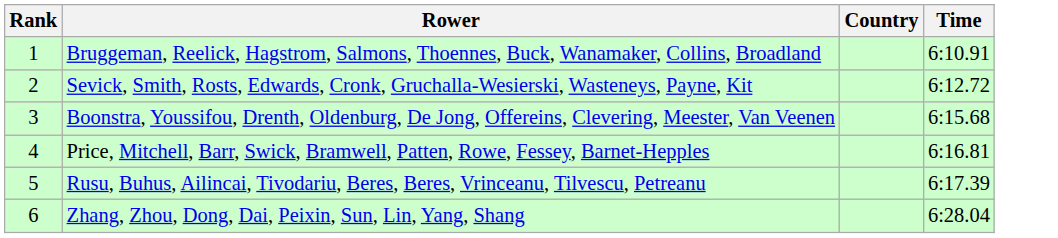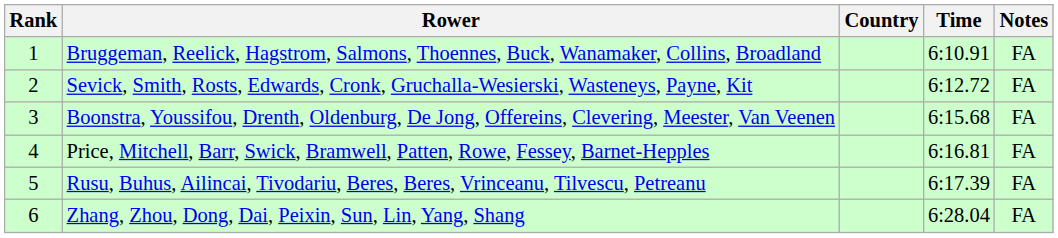 <table class="wikitable" style="text-align:center">
 <tr>
 <th>Rank</th>
 <th>Rower</th>
 <th>Country</th>
 <th>Time</th>
+<th>Notes</th>
 </tr>
 <tr bgcolor=ccffcc>
 <td>1</td>
 <td align="left"><a href='#'>Bruggeman</a>, <a href='#'>Reelick</a>, <a href='#'>Hagstrom</a>, <a href='#'>Salmons</a>, <a href='#'>Thoennes</a>, <a href='#'>Buck</a>, <a href='#'>Wanamaker</a>, <a href='#'>Collins</a>, <a href='#'>Broadland</a></td>
 <td align="left"></td>
 <td>6:10.91</td>
+<td>FA</td>
 </tr>
 <tr bgcolor=ccffcc>
 <td>2</td>
 <td align="left"><a href='#'>Sevick</a>, <a href='#'>Smith</a>, <a href='#'>Rosts</a>, <a href='#'>Edwards</a>, <a href='#'>Cronk</a>, <a href='#'>Gruchalla-Wesierski</a>, <a href='#'>Wasteneys</a>, <a href='#'>Payne</a>, <a href='#'>Kit</a></td>
 <td align="left"></td>
 <td>6:12.72</td>
+<td>FA</td>
 </tr>
 <tr bgcolor=ccffcc>
 <td>3</td>
 <td align="left"><a href='#'>Boonstra</a>, <a href='#'>Youssifou</a>, <a href='#'>Drenth</a>, <a href='#'>Oldenburg</a>, <a href='#'>De Jong</a>, <a href='#'>Offereins</a>, <a href='#'>Clevering</a>, <a href='#'>Meester</a>, <a href='#'>Van Veenen</a></td>
 <td align="left"></td>
 <td>6:15.68</td>
+<td>FA</td>
 </tr>
 <tr bgcolor=ccffcc>
 <td>4</td>
 <td align="left">Price, <a href='#'>Mitchell</a>, <a href='#'>Barr</a>, <a href='#'>Swick</a>, <a href='#'>Bramwell</a>, <a href='#'>Patten</a>, <a href='#'>Rowe</a>, <a href='#'>Fessey</a>, <a href='#'>Barnet-Hepples</a></td>
 <td align="left"></td>
 <td>6:16.81</td>
+<td>FA</td>
 </tr>
 <tr bgcolor=ccffcc>
 <td>5</td>
 <td align="left"><a href='#'>Rusu</a>, <a href='#'>Buhus</a>, <a href='#'>Ailincai</a>, <a href='#'>Tivodariu</a>, <a href='#'>Beres</a>, <a href='#'>Beres</a>, <a href='#'>Vrinceanu</a>, <a href='#'>Tilvescu</a>, <a href='#'>Petreanu</a></td>
 <td align="left"></td>
 <td>6:17.39</td>
+<td>FA</td>
 </tr>
 <tr bgcolor=ccffcc>
 <td>6</td>
 <td align="left"><a href='#'>Zhang</a>, <a href='#'>Zhou</a>, <a href='#'>Dong</a>, <a href='#'>Dai</a>, <a href='#'>Peixin</a>, <a href='#'>Sun</a>, <a href='#'>Lin</a>, <a href='#'>Yang</a>, <a href='#'>Shang</a></td>
 <td align="left"></td>
 <td>6:28.04</td>
+<td>FA</td>
 </tr>
 </table>
